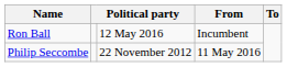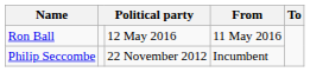 <table class="wikitable">
 <tr>
 <th scope="col">Name</th>
 <th scope="col" colspan="2">Political party</th>
 <th scope="col">From</th>
 <th scope="col">To</th>
 </tr>
 <tr>
 <td><a href='#'>Ron Ball</a></td>
 <td></td>
 <td>12 May 2016</td>
-<td>Incumbent</td>
+<td>11 May 2016</td>
 </tr>
 <tr>
 <td><a href='#'>Philip Seccombe</a></td>
 <td></td>
 <td>22 November 2012</td>
-<td>11 May 2016</td>
+<td>Incumbent</td>
 </tr>
 </table>
